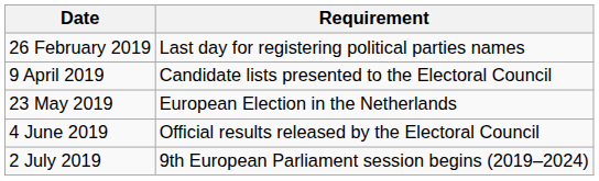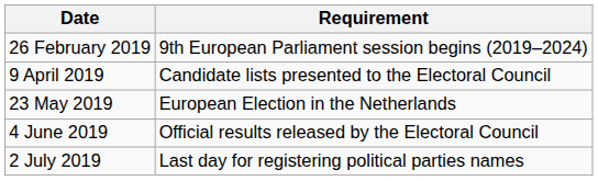 <table class="wikitable">
 <tr>
 <th>Date</th>
 <th>Requirement</th>
 </tr>
 <tr>
 <td>26 February 2019</td>
-<td>Last day for registering political parties names</td>
+<td>9th European Parliament session begins (2019–2024)</td>
 </tr>
 <tr>
 <td>9 April 2019</td>
 <td>Candidate lists presented to the Electoral Council</td>
 </tr>
 <tr>
 <td>23 May 2019</td>
 <td>European Election in the Netherlands</td>
 </tr>
 <tr>
 <td>4 June 2019</td>
 <td>Official results released by the Electoral Council</td>
 </tr>
 <tr>
 <td>2 July 2019</td>
-<td>9th European Parliament session begins (2019–2024)</td>
+<td>Last day for registering political parties names</td>
 </tr>
 </table>
